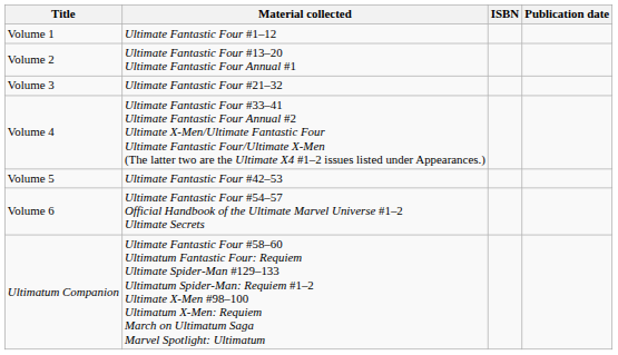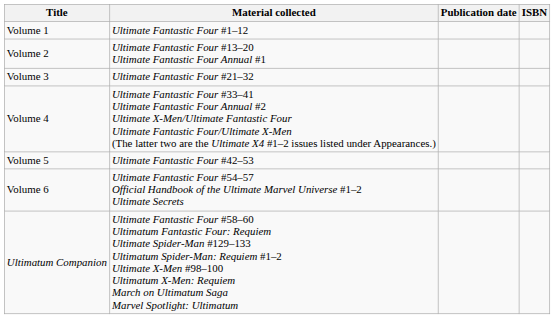 <table class="wikitable">
 <tr>
 <th>Title</th>
 <th>Material collected</th>
+<th>Publication date</th>
 <th>ISBN</th>
-<th>Publication date</th>
 </tr>
 <tr>
 <td>Volume 1</td>
 <td><em>Ultimate Fantastic Four</em> #1–12</td>
 <td></td>
 <td></td>
 </tr>
 <tr>
 <td>Volume 2</td>
 <td><em>Ultimate Fantastic Four</em> #13–20<br><em>Ultimate Fantastic Four Annual</em> #1</td>
 <td></td>
 <td></td>
 </tr>
 <tr>
 <td>Volume 3</td>
 <td><em>Ultimate Fantastic Four</em> #21–32</td>
 <td></td>
 <td></td>
 </tr>
 <tr>
 <td>Volume 4</td>
 <td><em>Ultimate Fantastic Four</em> #33–41<br><em>Ultimate Fantastic Four Annual</em> #2<br><em>Ultimate X-Men/Ultimate Fantastic Four</em><br><em>Ultimate Fantastic Four/Ultimate X-Men</em><br>(The latter two are the <em>Ultimate X4</em> #1–2 issues listed under Appearances.)</td>
 <td></td>
 <td></td>
 </tr>
 <tr>
 <td>Volume 5</td>
 <td><em>Ultimate Fantastic Four</em> #42–53</td>
 <td></td>
 <td></td>
 </tr>
 <tr>
 <td>Volume 6</td>
 <td><em>Ultimate Fantastic Four</em> #54–57<br><em>Official Handbook of the Ultimate Marvel Universe</em> #1–2<br><em>Ultimate Secrets</em></td>
 <td></td>
 <td></td>
 </tr>
 <tr>
 <td><em>Ultimatum Companion</em></td>
 <td><em>Ultimate Fantastic Four</em> #58–60<br><em>Ultimatum Fantastic Four: Requiem</em><br><em>Ultimate Spider-Man</em> #129–133<br><em>Ultimatum Spider-Man: Requiem</em> #1–2<br><em>Ultimate X-Men</em> #98–100<br><em>Ultimatum X-Men: Requiem</em><br><em>March on Ultimatum Saga</em><br><em>Marvel Spotlight: Ultimatum</em></td>
 <td></td>
 <td></td>
 </tr>
 </table>
